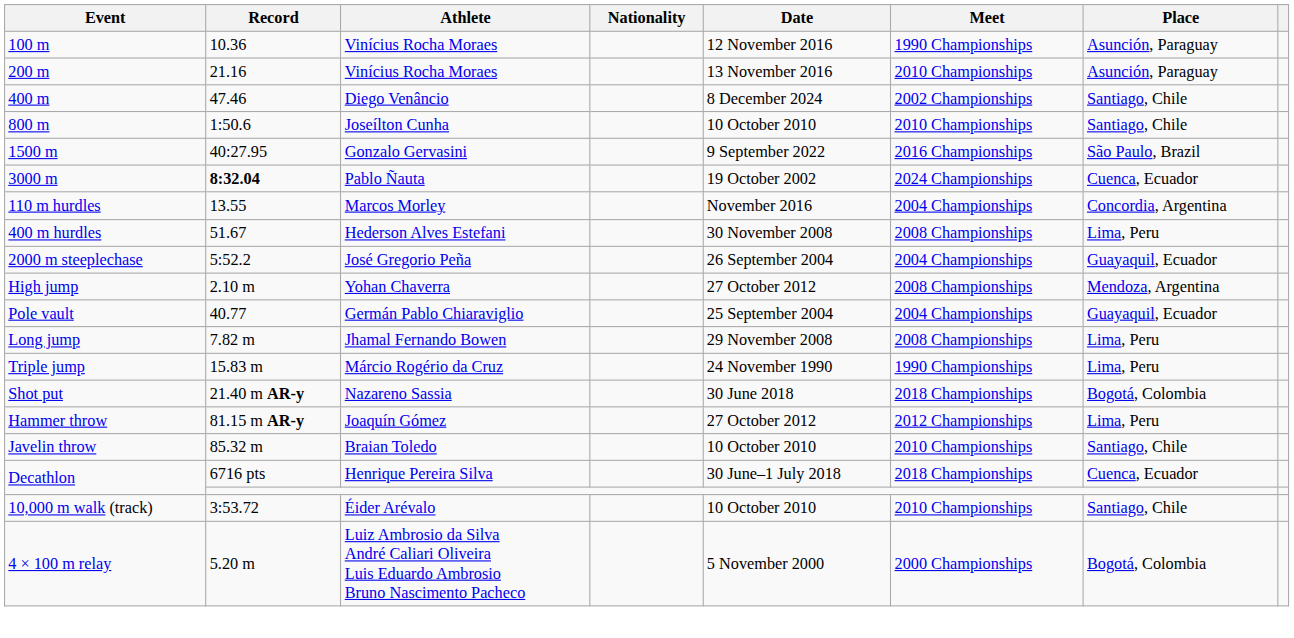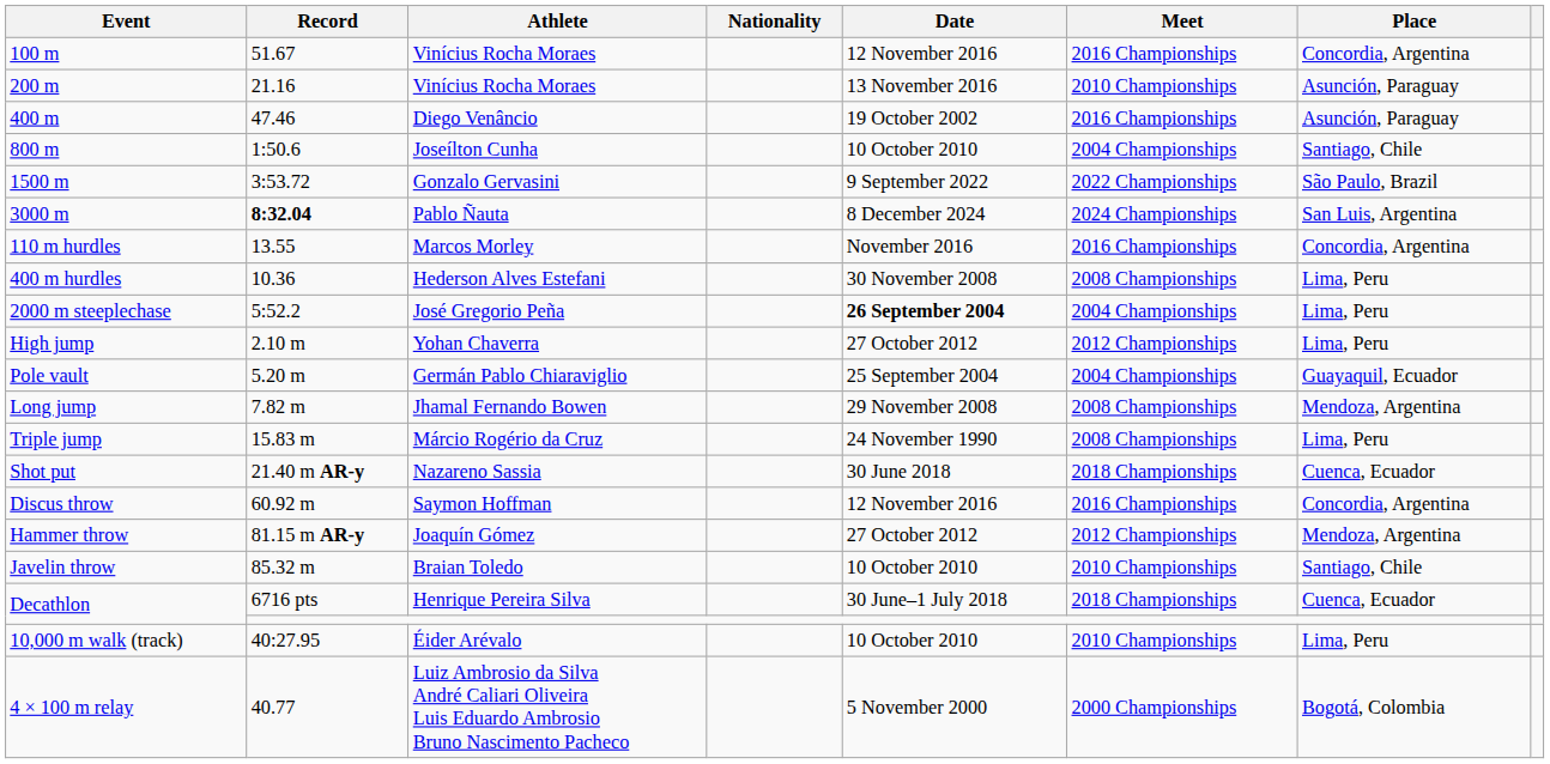 <table class="wikitable" style="font-size:95%; width: 95%;">
 <tr>
 <th>Event</th>
 <th>Record</th>
 <th>Athlete</th>
 <th>Nationality</th>
 <th>Date</th>
 <th>Meet</th>
 <th>Place</th>
 <th></th>
 </tr>
 <tr>
 <td><a href='#'>100 m</a></td>
-<td>10.36 </td>
+<td>51.67</td>
 <td><a href='#'>Vinícius Rocha Moraes</a></td>
 <td></td>
 <td>12 November 2016</td>
-<td><a href='#'>1990 Championships</a></td>
-<td><a href='#'>Asunción</a>, Paraguay</td>
+<td><a href='#'>2016 Championships</a></td>
+<td><a href='#'>Concordia</a>, Argentina</td>
 <td></td>
 </tr>
 <tr>
 <td><a href='#'>200 m</a></td>
 <td>21.16 </td>
 <td><a href='#'>Vinícius Rocha Moraes</a></td>
 <td></td>
 <td>13 November 2016</td>
 <td><a href='#'>2010 Championships</a></td>
 <td><a href='#'>Asunción</a>, Paraguay</td>
 <td></td>
 </tr>
 <tr>
 <td><a href='#'>400 m</a></td>
 <td>47.46</td>
 <td><a href='#'>Diego Venâncio</a></td>
 <td></td>
-<td>8 December 2024</td>
-<td><a href='#'>2002 Championships</a></td>
-<td><a href='#'>Santiago</a>, Chile</td>
+<td>19 October 2002</td>
+<td><a href='#'>2016 Championships</a></td>
+<td><a href='#'>Asunción</a>, Paraguay</td>
 <td></td>
 </tr>
 <tr>
 <td><a href='#'>800 m</a></td>
 <td>1:50.6</td>
 <td><a href='#'>Joseílton Cunha</a></td>
 <td></td>
 <td>10 October 2010</td>
-<td><a href='#'>2010 Championships</a></td>
+<td><a href='#'>2004 Championships</a></td>
 <td><a href='#'>Santiago</a>, Chile</td>
 <td></td>
 </tr>
 <tr>
 <td><a href='#'>1500 m</a></td>
-<td>40:27.95</td>
+<td>3:53.72</td>
 <td><a href='#'>Gonzalo Gervasini</a></td>
 <td></td>
 <td>9 September 2022</td>
-<td><a href='#'>2016 Championships</a></td>
+<td><a href='#'>2022 Championships</a></td>
 <td><a href='#'>São Paulo</a>, Brazil</td>
 <td></td>
 </tr>
 <tr>
 <td><a href='#'>3000 m</a></td>
 <td><strong>8:32.04</strong></td>
 <td><a href='#'>Pablo Ñauta</a></td>
 <td></td>
-<td>19 October 2002</td>
+<td>8 December 2024</td>
 <td><a href='#'>2024 Championships</a></td>
-<td><a href='#'>Cuenca</a>, Ecuador</td>
+<td><a href='#'>San Luis</a>, Argentina</td>
 <td></td>
 </tr>
 <tr>
 <td><a href='#'>110 m hurdles</a></td>
 <td>13.55 </td>
 <td><a href='#'>Marcos Morley</a></td>
 <td></td>
 <td>November 2016</td>
-<td><a href='#'>2004 Championships</a></td>
+<td><a href='#'>2016 Championships</a></td>
 <td><a href='#'>Concordia</a>, Argentina</td>
 <td></td>
 </tr>
 <tr>
 <td><a href='#'>400 m hurdles</a></td>
-<td>51.67</td>
+<td>10.36 </td>
 <td><a href='#'>Hederson Alves Estefani</a></td>
 <td></td>
 <td>30 November 2008</td>
 <td><a href='#'>2008 Championships</a></td>
 <td><a href='#'>Lima</a>, Peru</td>
 <td></td>
 </tr>
 <tr>
 <td><a href='#'>2000 m steeplechase</a></td>
 <td>5:52.2</td>
 <td><a href='#'>José Gregorio Peña</a></td>
 <td></td>
-<td>26 September 2004</td>
+<td><strong>26 September 2004</strong></td>
 <td><a href='#'>2004 Championships</a></td>
-<td><a href='#'>Guayaquil</a>, Ecuador</td>
+<td><a href='#'>Lima</a>, Peru</td>
 <td></td>
 </tr>
 <tr>
 <td><a href='#'>High jump</a></td>
 <td>2.10 m</td>
 <td><a href='#'>Yohan Chaverra</a></td>
 <td></td>
 <td>27 October 2012</td>
-<td><a href='#'>2008 Championships</a></td>
-<td><a href='#'>Mendoza</a>, Argentina</td>
+<td><a href='#'>2012 Championships</a></td>
+<td><a href='#'>Lima</a>, Peru</td>
 <td></td>
 </tr>
 <tr>
 <td><a href='#'>Pole vault</a></td>
-<td>40.77 </td>
+<td>5.20 m</td>
 <td><a href='#'>Germán Pablo Chiaraviglio</a></td>
 <td></td>
 <td>25 September 2004</td>
 <td><a href='#'>2004 Championships</a></td>
 <td><a href='#'>Guayaquil</a>, Ecuador</td>
 <td></td>
 </tr>
 <tr>
 <td><a href='#'>Long jump</a></td>
 <td>7.82 m </td>
 <td><a href='#'>Jhamal Fernando Bowen</a></td>
 <td></td>
 <td>29 November 2008</td>
 <td><a href='#'>2008 Championships</a></td>
-<td><a href='#'>Lima</a>, Peru</td>
+<td><a href='#'>Mendoza</a>, Argentina</td>
 <td></td>
 </tr>
 <tr>
 <td><a href='#'>Triple jump</a></td>
 <td>15.83 m</td>
 <td><a href='#'>Márcio Rogério da Cruz</a></td>
 <td></td>
 <td>24 November 1990</td>
-<td><a href='#'>1990 Championships</a></td>
+<td><a href='#'>2008 Championships</a></td>
 <td><a href='#'>Lima</a>, Peru</td>
 <td></td>
 </tr>
 <tr>
 <td><a href='#'>Shot put</a></td>
 <td>21.40 m  <strong>AR-y</strong></td>
 <td><a href='#'>Nazareno Sassia</a></td>
 <td></td>
 <td>30 June 2018</td>
 <td><a href='#'>2018 Championships</a></td>
-<td><a href='#'>Bogotá</a>, Colombia</td>
+<td><a href='#'>Cuenca</a>, Ecuador</td>
+<td></td>
+</tr>
+<tr>
+<td><a href='#'>Discus throw</a></td>
+<td>60.92 m</td>
+<td><a href='#'>Saymon Hoffman</a></td>
+<td></td>
+<td>12 November 2016</td>
+<td><a href='#'>2016 Championships</a></td>
+<td><a href='#'>Concordia</a>, Argentina</td>
 <td></td>
 </tr>
 <tr>
 <td><a href='#'>Hammer throw</a></td>
 <td>81.15 m <strong>AR-y</strong></td>
 <td><a href='#'>Joaquín Gómez</a></td>
 <td></td>
 <td>27 October 2012</td>
 <td><a href='#'>2012 Championships</a></td>
-<td><a href='#'>Lima</a>, Peru</td>
+<td><a href='#'>Mendoza</a>, Argentina</td>
 <td></td>
 </tr>
 <tr>
 <td><a href='#'>Javelin throw</a></td>
 <td>85.32 m</td>
 <td><a href='#'>Braian Toledo</a></td>
 <td></td>
 <td>10 October 2010</td>
 <td><a href='#'>2010 Championships</a></td>
 <td><a href='#'>Santiago</a>, Chile</td>
 <td></td>
 </tr>
 <tr>
 <td rowspan=2><a href='#'>Decathlon</a></td>
 <td>6716 pts </td>
 <td><a href='#'>Henrique Pereira Silva</a></td>
 <td></td>
 <td>30 June–1 July 2018</td>
 <td><a href='#'>2018 Championships</a></td>
 <td><a href='#'>Cuenca</a>, Ecuador</td>
 <td></td>
 </tr>
 <tr>
 <td colspan=6></td>
 </tr>
 <tr>
 <td><a href='#'>10,000 m walk</a> (track)</td>
-<td>3:53.72</td>
+<td>40:27.95</td>
 <td><a href='#'>Éider Arévalo</a></td>
 <td></td>
 <td>10 October 2010</td>
 <td><a href='#'>2010 Championships</a></td>
-<td><a href='#'>Santiago</a>, Chile</td>
+<td><a href='#'>Lima</a>, Peru</td>
 <td></td>
 </tr>
 <tr>
 <td><a href='#'>4 × 100 m relay</a></td>
-<td>5.20 m</td>
+<td>40.77 </td>
 <td><a href='#'>Luiz Ambrosio da Silva</a><br><a href='#'>André Caliari Oliveira</a><br><a href='#'>Luis Eduardo Ambrosio</a><br><a href='#'>Bruno Nascimento Pacheco</a></td>
 <td></td>
 <td>5 November 2000</td>
 <td><a href='#'>2000 Championships</a></td>
 <td><a href='#'>Bogotá</a>, Colombia</td>
 <td></td>
 </tr>
 </table>
